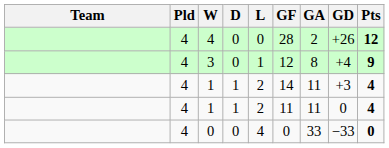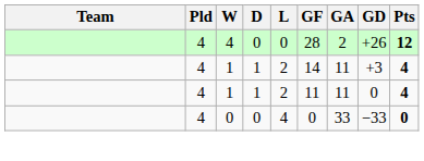 <table class="wikitable" style="text-align: center;">
 <tr>
 <th width=175>Team</th>
 <th width=20>Pld</th>
 <th width=20>W</th>
 <th width=20>D</th>
 <th width=20>L</th>
 <th width=20>GF</th>
 <th width=20>GA</th>
 <th width=20>GD</th>
 <th width=20>Pts</th>
 </tr>
 <tr bgcolor=ccffcc>
 <td style="text-align:left;"></td>
 <td>4</td>
 <td>4</td>
 <td>0</td>
 <td>0</td>
 <td>28</td>
 <td>2</td>
 <td>+26</td>
 <td><strong>12</strong></td>
-</tr>
-<tr bgcolor=ccffcc>
-<td style="text-align:left;"></td>
-<td>4</td>
-<td>3</td>
-<td>0</td>
-<td>1</td>
-<td>12</td>
-<td>8</td>
-<td>+4</td>
-<td><strong>9</strong></td>
 </tr>
 <tr>
 <td style="text-align:left;"></td>
 <td>4</td>
 <td>1</td>
 <td>1</td>
 <td>2</td>
 <td>14</td>
 <td>11</td>
 <td>+3</td>
 <td><strong>4</strong></td>
 </tr>
 <tr>
 <td style="text-align:left;"></td>
 <td>4</td>
 <td>1</td>
 <td>1</td>
 <td>2</td>
 <td>11</td>
 <td>11</td>
 <td>0</td>
 <td><strong>4</strong></td>
 </tr>
 <tr>
 <td style="text-align:left;"></td>
 <td>4</td>
 <td>0</td>
 <td>0</td>
 <td>4</td>
 <td>0</td>
 <td>33</td>
 <td>−33</td>
 <td><strong>0</strong></td>
 </tr>
 </table>
